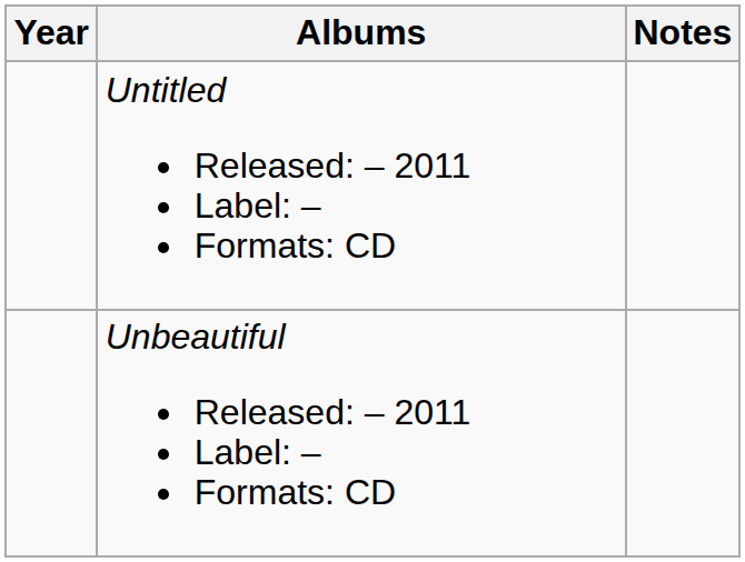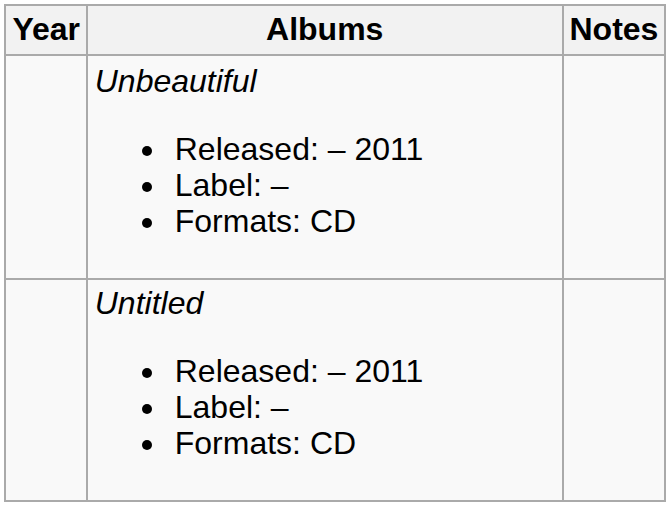 <table class="wikitable">
 <tr>
 <th>Year</th>
 <th style="width:230px;">Albums</th>
 <th>Notes</th>
 </tr>
 <tr>
 <td></td>
-<td><em>Untitled</em><br><ul><li>Released: – 2011</li><li>Label: –</li><li>Formats: CD</li></ul></td>
+<td><em>Unbeautiful</em><br><ul><li>Released: – 2011</li><li>Label: –</li><li>Formats: CD</li></ul></td>
 <td><br></td>
 </tr>
 <tr>
 <td></td>
-<td><em>Unbeautiful</em><br><ul><li>Released: – 2011</li><li>Label: –</li><li>Formats: CD</li></ul></td>
+<td><em>Untitled</em><br><ul><li>Released: – 2011</li><li>Label: –</li><li>Formats: CD</li></ul></td>
 <td><br></td>
 </tr>
 </table>
